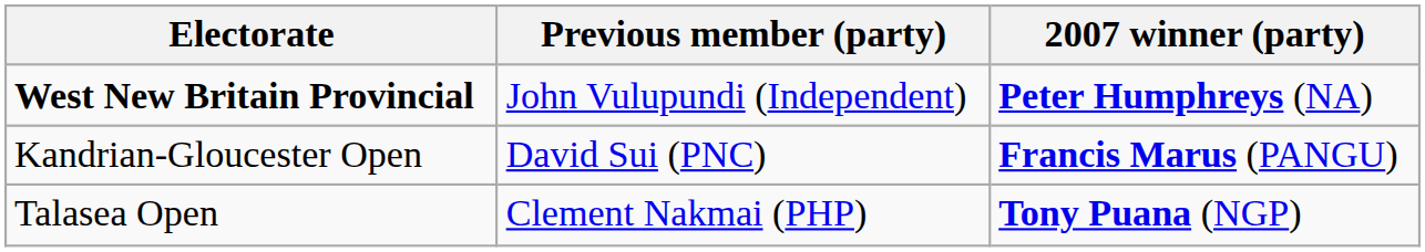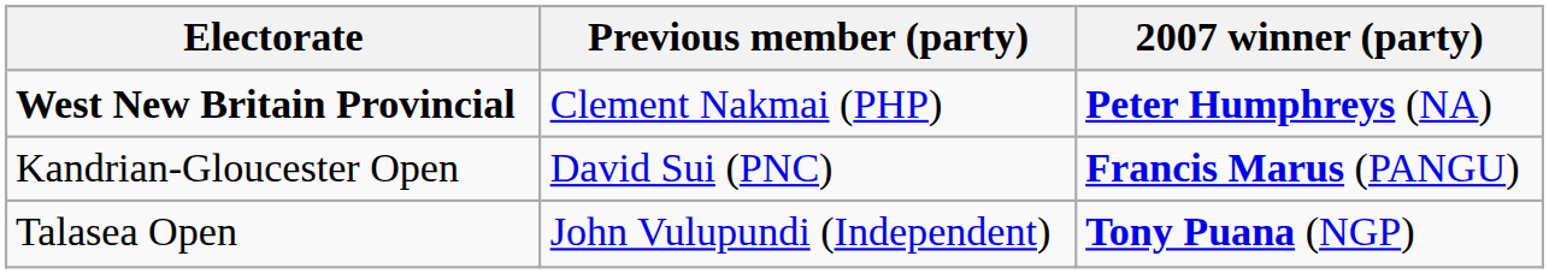 <table class="wikitable" style="text-align: left;" width="600">
 <tr>
 <th>Electorate</th>
 <th>Previous member (party)</th>
 <th>2007 winner (party)</th>
 </tr>
 <tr>
 <td><strong>West New Britain Provincial</strong></td>
-<td><a href='#'>John Vulupundi</a> (<a href='#'>Independent</a>)</td>
+<td><a href='#'>Clement Nakmai</a> (<a href='#'>PHP</a>)</td>
 <td><strong><a href='#'>Peter Humphreys</a></strong> (<a href='#'>NA</a>) </td>
 </tr>
 <tr>
 <td>Kandrian-Gloucester Open</td>
 <td><a href='#'>David Sui</a> (<a href='#'>PNC</a>)</td>
 <td><strong><a href='#'>Francis Marus</a></strong> (<a href='#'>PANGU</a>) </td>
 </tr>
 <tr>
 <td>Talasea Open</td>
-<td><a href='#'>Clement Nakmai</a> (<a href='#'>PHP</a>)</td>
+<td><a href='#'>John Vulupundi</a> (<a href='#'>Independent</a>)</td>
 <td><strong><a href='#'>Tony Puana</a></strong> (<a href='#'>NGP</a>) </td>
 </tr>
 </table>
